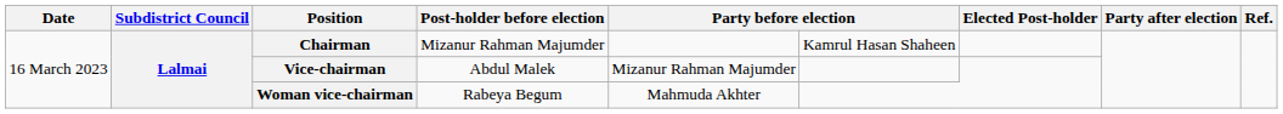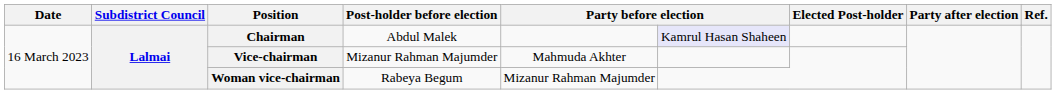 <table class="wikitable sortable" style="text-align:center;">
 <tr>
 <th>Date</th>
 <th><a href='#'>Subdistrict Council</a></th>
 <th>Position</th>
 <th>Post-holder before election</th>
 <th colspan="2">Party before election</th>
 <th>Elected Post-holder</th>
 <th colspan="2">Party after election</th>
 <th>Ref.</th>
 </tr>
 <tr>
 <td rowspan="3">16 March 2023</td>
 <th rowspan="3"><a href='#'>Lalmai</a></th>
 <th>Chairman</th>
-<td>Mizanur Rahman Majumder</td>
+<td>Abdul Malek</td>
 <td></td>
-<td>Kamrul Hasan Shaheen</td>
+<td style="background: lavender;">Kamrul Hasan Shaheen</td>
 <td></td>
 <td rowspan="3"></td>
 </tr>
 <tr>
 <th>Vice-chairman</th>
-<td>Abdul Malek</td>
 <td>Mizanur Rahman Majumder</td>
+<td>Mahmuda Akhter</td>
 <td></td>
 </tr>
 <tr>
 <th>Woman vice-chairman</th>
 <td>Rabeya Begum</td>
-<td>Mahmuda Akhter</td>
+<td>Mizanur Rahman Majumder</td>
 </tr>
 </table>
